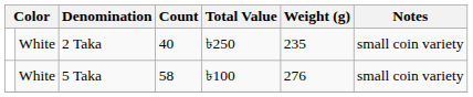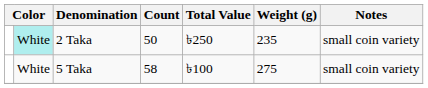 <table class="wikitable">
 <tr>
 <th colspan=2>Color</th>
 <th>Denomination</th>
 <th>Count</th>
 <th>Total Value</th>
 <th>Weight (g)</th>
 <th>Notes</th>
 </tr>
 <tr>
 <td style="background:white"> </td>
-<td>White</td>
+<td style="background: paleturquoise;">White</td>
 <td>2 Taka</td>
-<td>40</td>
+<td>50</td>
 <td>৳250</td>
 <td>235</td>
 <td>small coin variety</td>
 </tr>
 <tr>
 <td style="background:white"> </td>
 <td>White</td>
 <td>5 Taka</td>
 <td>58</td>
 <td>৳100</td>
-<td>276</td>
+<td>275</td>
 <td>small coin variety</td>
 </tr>
 <tr>
 </tr>
 </table>
